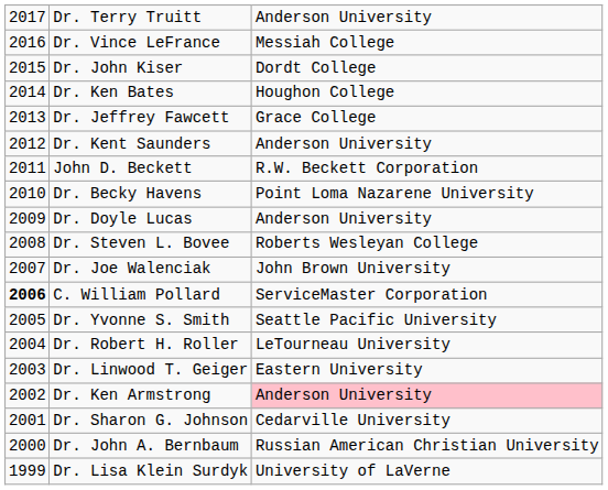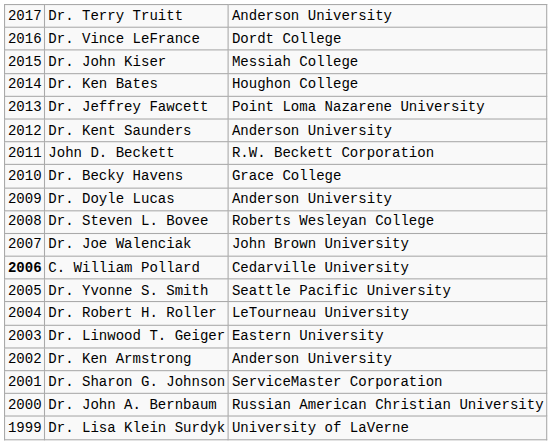 <table class="wikitable">
 <tr>
 <td>2017</td>
 <td>Dr. Terry Truitt</td>
 <td>Anderson University</td>
 </tr>
 <tr>
 <td>2016</td>
 <td>Dr. Vince LeFrance</td>
-<td>Messiah College</td>
+<td>Dordt College</td>
 </tr>
 <tr>
 <td>2015</td>
 <td>Dr. John Kiser</td>
-<td>Dordt College</td>
+<td>Messiah College</td>
 </tr>
 <tr>
 <td>2014</td>
 <td>Dr. Ken Bates</td>
 <td>Houghon College</td>
 </tr>
 <tr>
 <td>2013</td>
 <td>Dr. Jeffrey Fawcett</td>
-<td>Grace College</td>
+<td>Point Loma Nazarene University</td>
 </tr>
 <tr>
 <td>2012</td>
 <td>Dr. Kent Saunders</td>
 <td>Anderson University</td>
 </tr>
 <tr>
 <td>2011</td>
 <td>John D. Beckett</td>
 <td>R.W. Beckett Corporation</td>
 </tr>
 <tr>
 <td>2010</td>
 <td>Dr. Becky Havens</td>
-<td>Point Loma Nazarene University</td>
+<td>Grace College</td>
 </tr>
 <tr>
 <td>2009</td>
 <td>Dr. Doyle Lucas</td>
 <td>Anderson University</td>
 </tr>
 <tr>
 <td>2008</td>
 <td>Dr. Steven L. Bovee</td>
 <td>Roberts Wesleyan College</td>
 </tr>
 <tr>
 <td>2007</td>
 <td>Dr. Joe Walenciak</td>
 <td>John Brown University</td>
 </tr>
 <tr>
 <td><strong>2006</strong></td>
 <td>C. William Pollard</td>
-<td>ServiceMaster Corporation</td>
+<td>Cedarville University</td>
 </tr>
 <tr>
 <td>2005</td>
 <td>Dr. Yvonne S. Smith</td>
 <td>Seattle Pacific University</td>
 </tr>
 <tr>
 <td>2004</td>
 <td>Dr. Robert H. Roller</td>
 <td>LeTourneau University</td>
 </tr>
 <tr>
 <td>2003</td>
 <td>Dr. Linwood T. Geiger</td>
 <td>Eastern University</td>
 </tr>
 <tr>
 <td>2002</td>
 <td>Dr. Ken Armstrong</td>
-<td style="background: pink;">Anderson University</td>
+<td>Anderson University</td>
 </tr>
 <tr>
 <td>2001</td>
 <td>Dr. Sharon G. Johnson</td>
-<td>Cedarville University</td>
+<td>ServiceMaster Corporation</td>
 </tr>
 <tr>
 <td>2000</td>
 <td>Dr. John A. Bernbaum</td>
 <td>Russian American Christian University</td>
 </tr>
 <tr>
 <td>1999</td>
 <td>Dr. Lisa Klein Surdyk</td>
 <td>University of LaVerne</td>
 </tr>
 </table>
